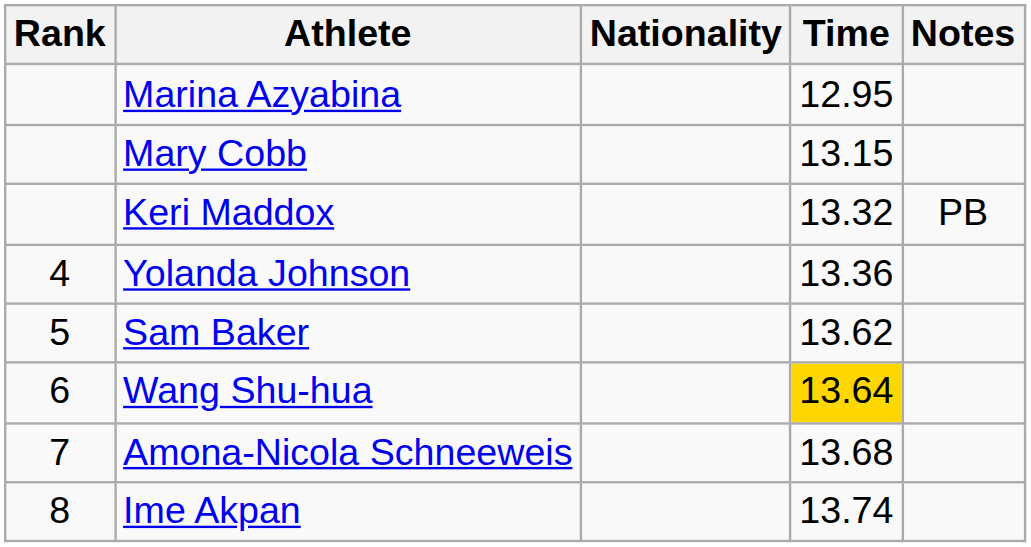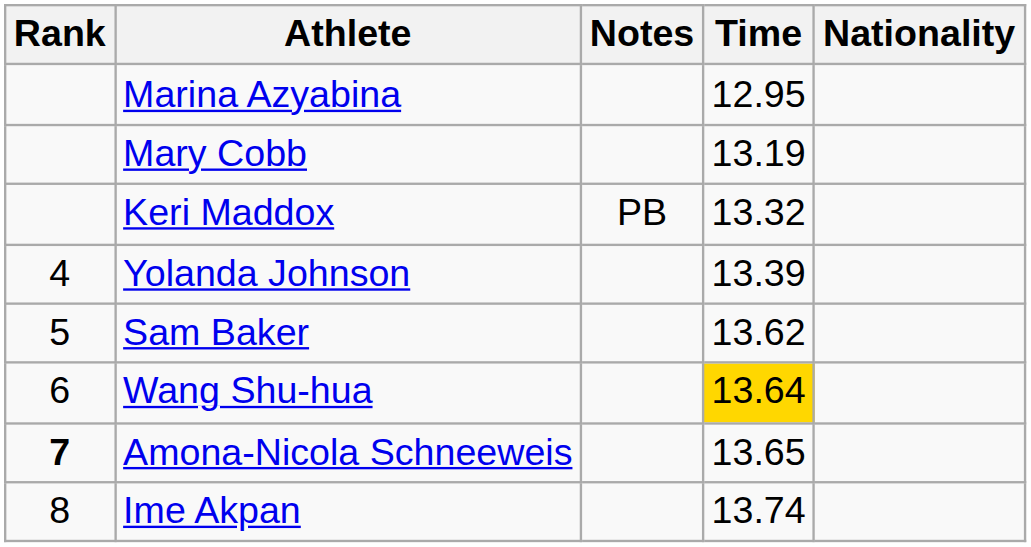 <table class="wikitable sortable" style="text-align:center">
 <tr>
 <th>Rank</th>
 <th>Athlete</th>
+<th>Notes</th>
+<th>Time</th>
 <th>Nationality</th>
-<th>Time</th>
-<th>Notes</th>
 </tr>
 <tr>
 <td></td>
 <td align=left><a href='#'>Marina Azyabina</a></td>
+<td></td>
+<td>12.95</td>
 <td align=left></td>
-<td>12.95</td>
-<td></td>
 </tr>
 <tr>
 <td></td>
 <td align=left><a href='#'>Mary Cobb</a></td>
+<td></td>
+<td>13.19</td>
 <td align=left></td>
-<td>13.15</td>
-<td></td>
 </tr>
 <tr>
 <td></td>
 <td align=left><a href='#'>Keri Maddox</a></td>
+<td>PB</td>
+<td>13.32</td>
 <td align=left></td>
-<td>13.32</td>
-<td>PB</td>
 </tr>
 <tr>
 <td>4</td>
 <td align=left><a href='#'>Yolanda Johnson</a></td>
+<td></td>
+<td>13.39</td>
 <td align=left></td>
-<td>13.36</td>
-<td></td>
 </tr>
 <tr>
 <td>5</td>
 <td align=left><a href='#'>Sam Baker</a></td>
+<td></td>
+<td>13.62</td>
 <td align=left></td>
-<td>13.62</td>
-<td></td>
 </tr>
 <tr>
 <td>6</td>
 <td align=left><a href='#'>Wang Shu-hua</a></td>
+<td></td>
+<td style="background: gold;">13.64</td>
 <td align=left></td>
-<td style="background: gold;">13.64</td>
-<td></td>
 </tr>
 <tr>
-<td>7</td>
+<td><strong>7</strong></td>
 <td align=left><a href='#'>Amona-Nicola Schneeweis</a></td>
+<td></td>
+<td>13.65</td>
 <td align=left></td>
-<td>13.68</td>
-<td></td>
 </tr>
 <tr>
 <td>8</td>
 <td align=left><a href='#'>Ime Akpan</a></td>
+<td></td>
+<td>13.74</td>
 <td align=left></td>
-<td>13.74</td>
-<td></td>
 </tr>
 </table>
